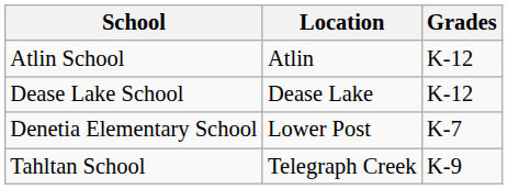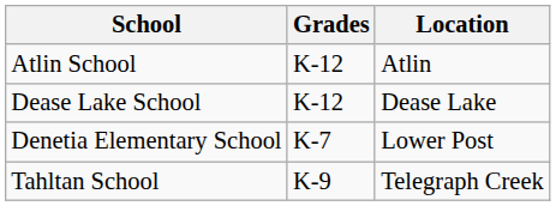 <table class="wikitable">
 <tr>
 <th>School</th>
+<th>Grades</th>
 <th>Location</th>
-<th>Grades</th>
 </tr>
 <tr>
 <td>Atlin School</td>
+<td>K-12</td>
 <td>Atlin</td>
-<td>K-12</td>
 </tr>
 <tr>
 <td>Dease Lake School</td>
+<td>K-12</td>
 <td>Dease Lake</td>
-<td>K-12</td>
 </tr>
 <tr>
 <td>Denetia Elementary School</td>
+<td>K-7</td>
 <td>Lower Post</td>
-<td>K-7</td>
 </tr>
 <tr>
 <td>Tahltan School</td>
+<td>K-9</td>
 <td>Telegraph Creek</td>
-<td>K-9</td>
 </tr>
 </table>
